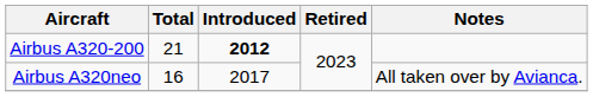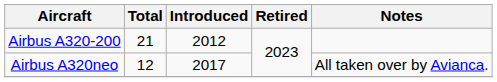 <table class="wikitable" style="margin:0.5em auto; text-align:center">
 <tr>
 <th>Aircraft</th>
 <th>Total</th>
 <th>Introduced</th>
 <th>Retired</th>
 <th>Notes</th>
 </tr>
 <tr>
 <td><a href='#'>Airbus A320-200</a></td>
 <td>21</td>
-<td><strong>2012</strong></td>
+<td>2012</td>
 <td rowspan=2>2023</td>
 <td></td>
 </tr>
 <tr>
 <td><a href='#'>Airbus A320neo</a></td>
-<td>16</td>
+<td>12</td>
 <td>2017</td>
 <td>All taken over by <a href='#'>Avianca</a>.</td>
 </tr>
 <tr>
 </tr>
 </table>
